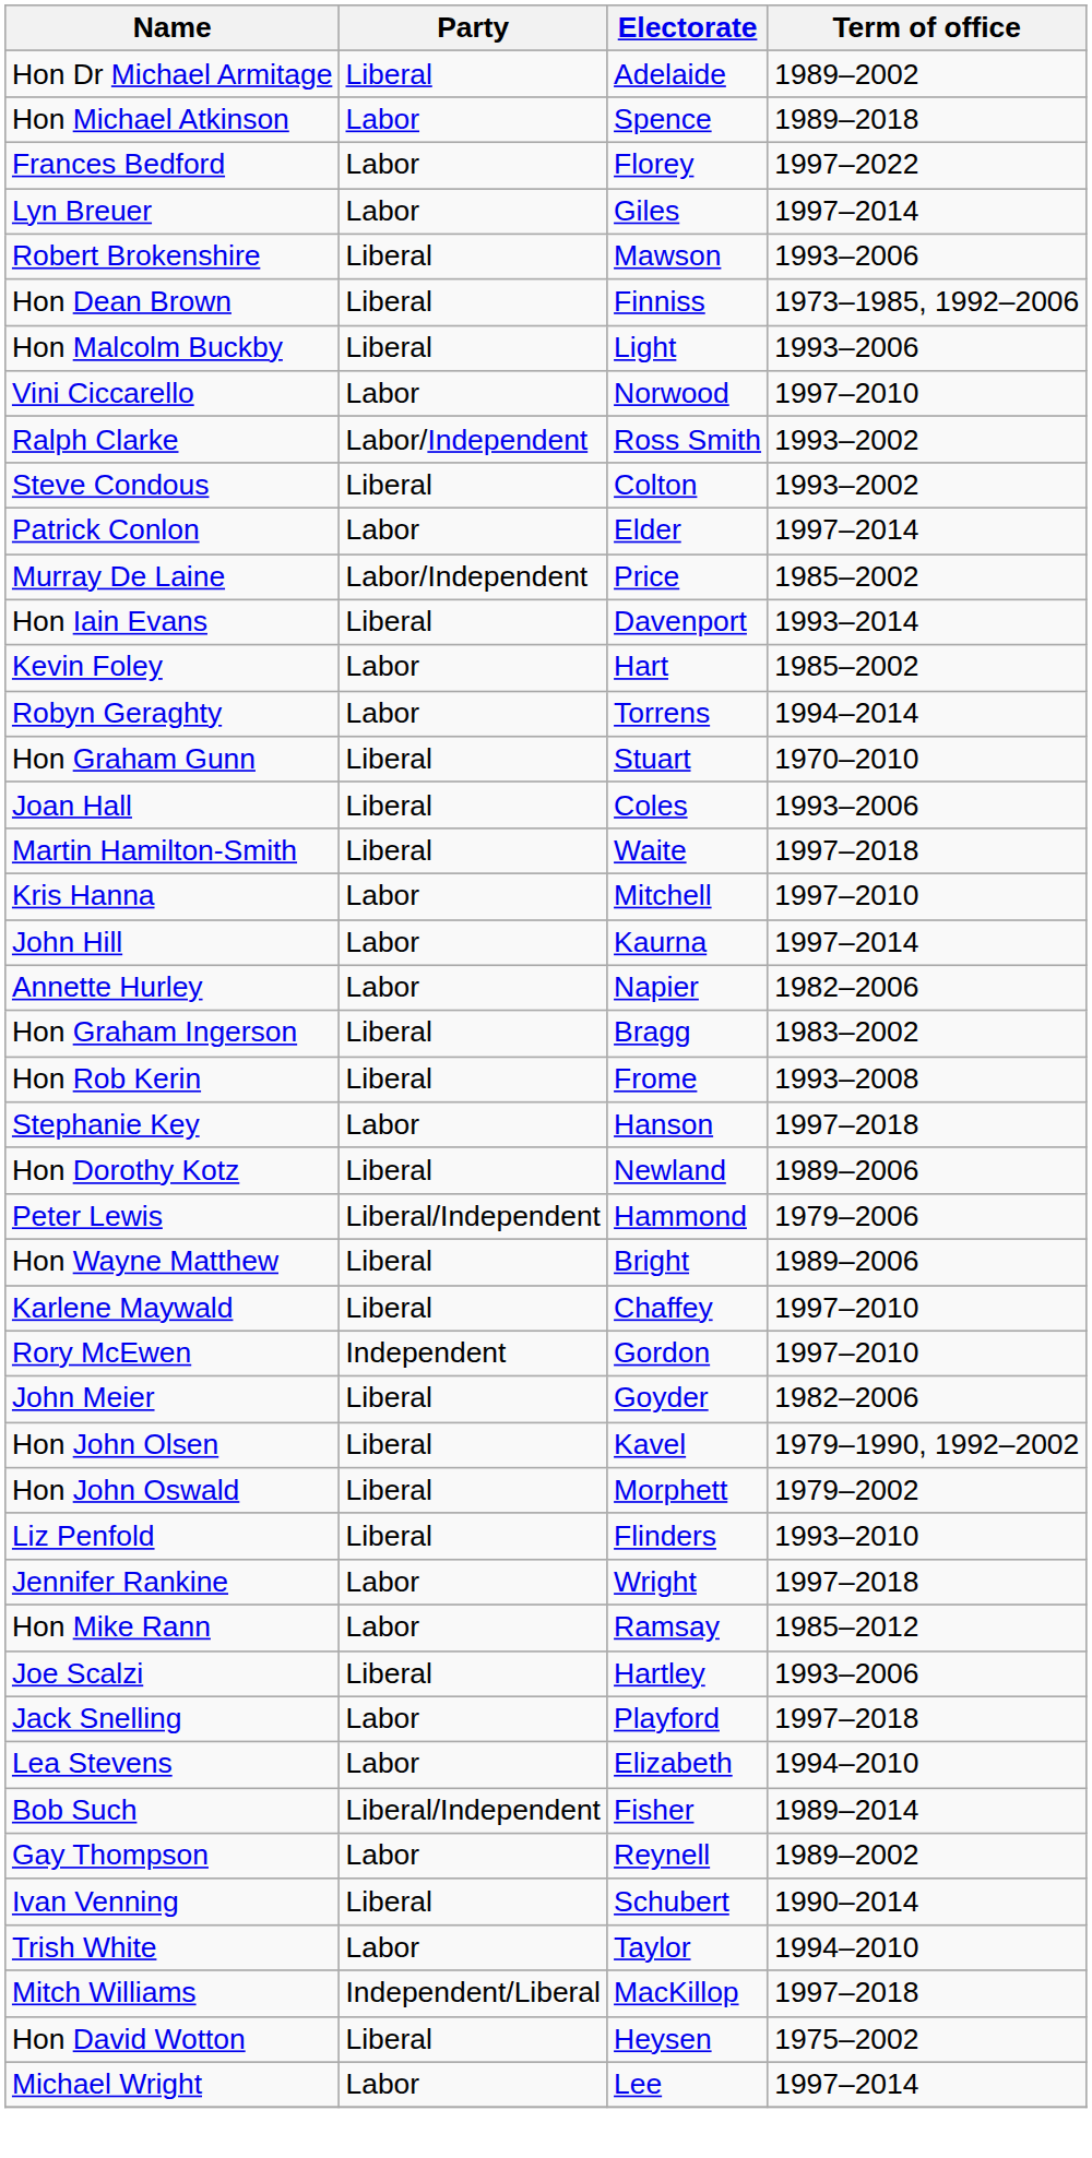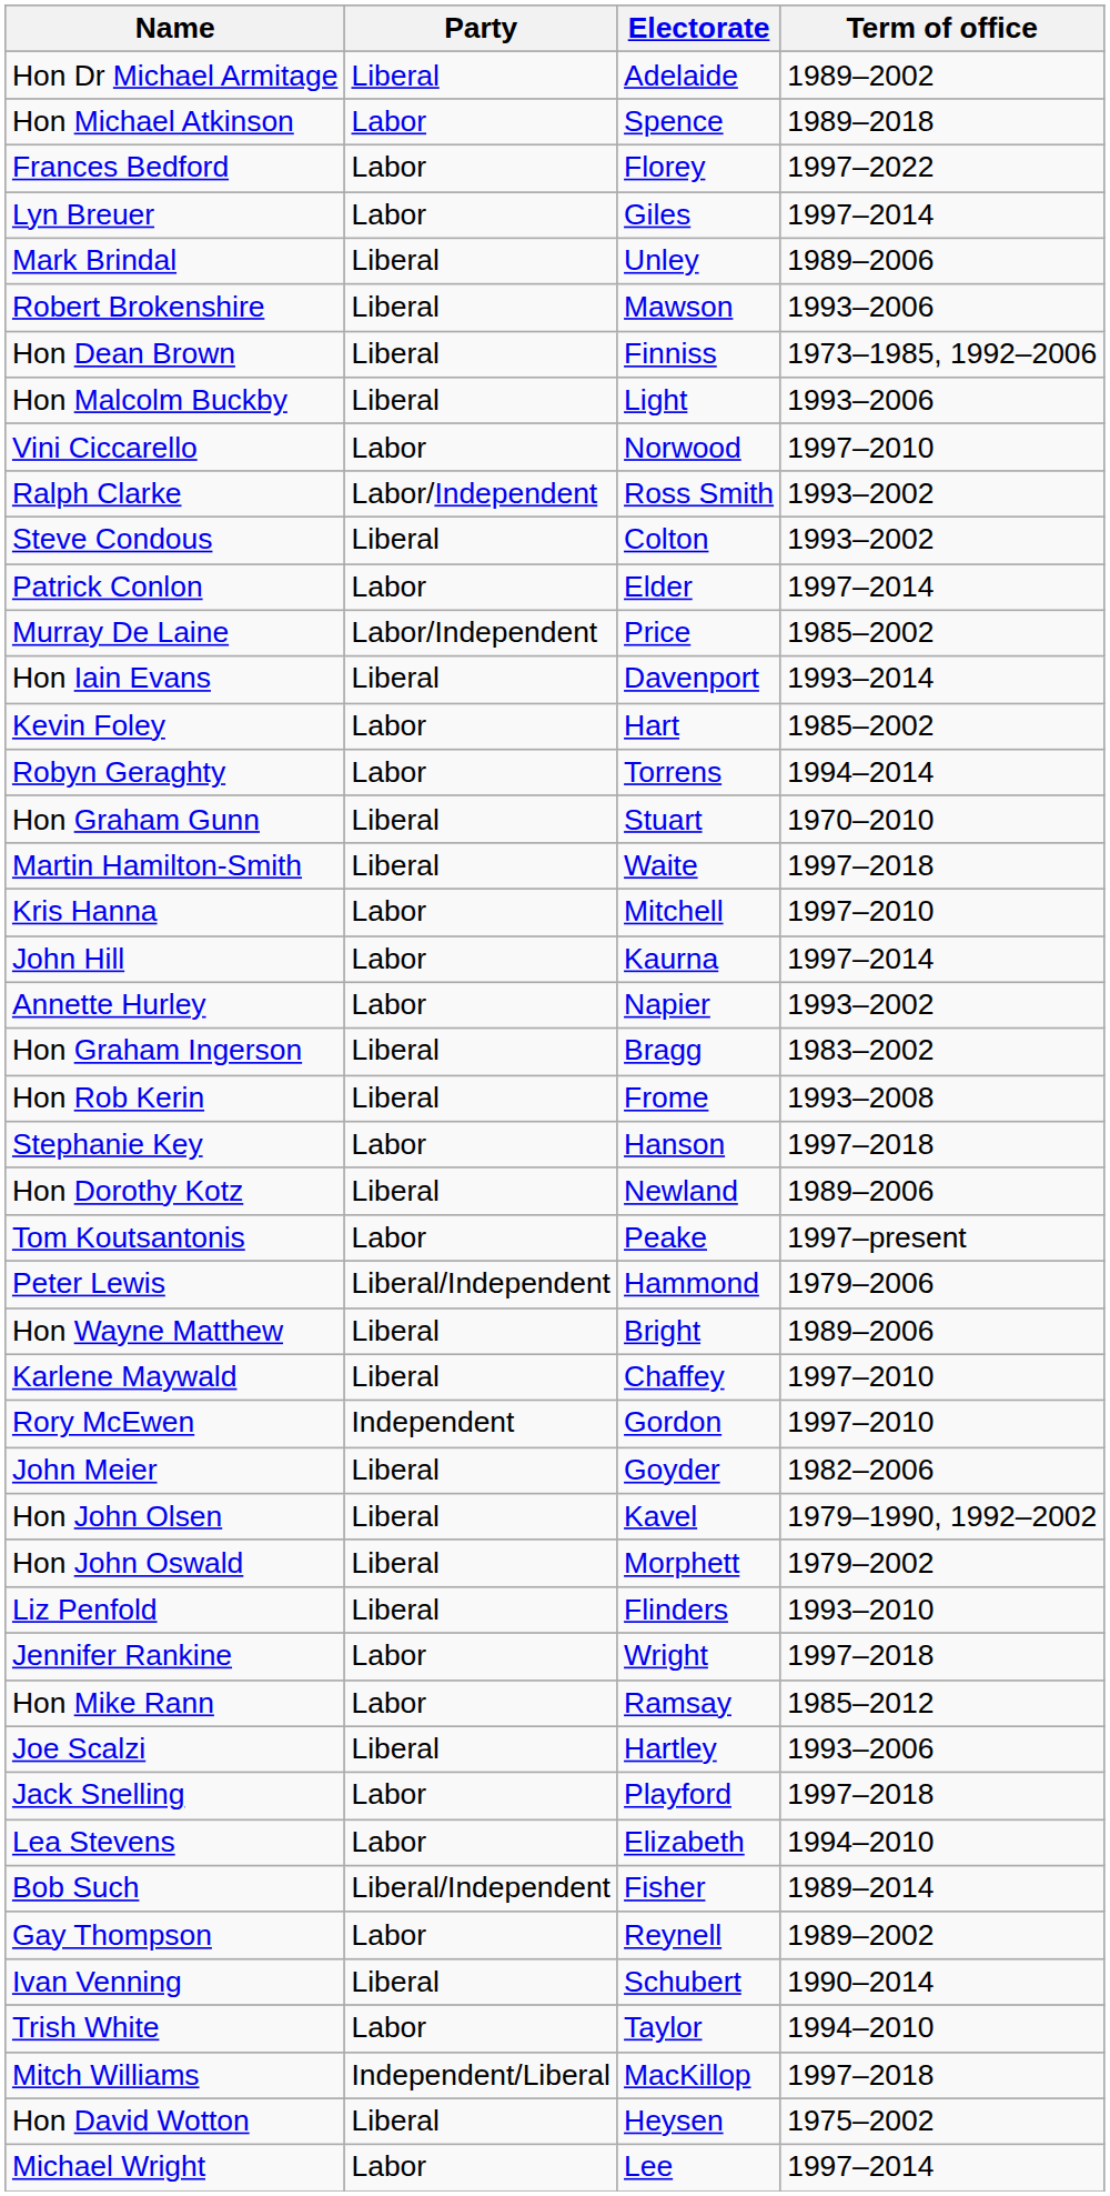 <table class="wikitable sortable">
 <tr>
 <th>Name</th>
 <th>Party</th>
 <th><a href='#'>Electorate</a></th>
 <th>Term of office</th>
 </tr>
 <tr>
 <td>Hon Dr <a href='#'>Michael Armitage</a></td>
 <td><a href='#'>Liberal</a></td>
 <td><a href='#'>Adelaide</a></td>
 <td>1989–2002</td>
 </tr>
 <tr>
 <td>Hon <a href='#'>Michael Atkinson</a></td>
 <td><a href='#'>Labor</a></td>
 <td><a href='#'>Spence</a></td>
 <td>1989–2018</td>
 </tr>
 <tr>
 <td><a href='#'>Frances Bedford</a></td>
 <td>Labor</td>
 <td><a href='#'>Florey</a></td>
 <td>1997–2022</td>
 </tr>
 <tr>
 <td><a href='#'>Lyn Breuer</a></td>
 <td>Labor</td>
 <td><a href='#'>Giles</a></td>
 <td>1997–2014</td>
+</tr>
+<tr>
+<td><a href='#'>Mark Brindal</a></td>
+<td>Liberal</td>
+<td><a href='#'>Unley</a></td>
+<td>1989–2006</td>
 </tr>
 <tr>
 <td><a href='#'>Robert Brokenshire</a></td>
 <td>Liberal</td>
 <td><a href='#'>Mawson</a></td>
 <td>1993–2006</td>
 </tr>
 <tr>
 <td>Hon <a href='#'>Dean Brown</a></td>
 <td>Liberal</td>
 <td><a href='#'>Finniss</a></td>
 <td>1973–1985, 1992–2006</td>
 </tr>
 <tr>
 <td>Hon <a href='#'>Malcolm Buckby</a></td>
 <td>Liberal</td>
 <td><a href='#'>Light</a></td>
 <td>1993–2006</td>
 </tr>
 <tr>
 <td><a href='#'>Vini Ciccarello</a></td>
 <td>Labor</td>
 <td><a href='#'>Norwood</a></td>
 <td>1997–2010</td>
 </tr>
 <tr>
 <td><a href='#'>Ralph Clarke</a></td>
 <td>Labor/<a href='#'>Independent</a> </td>
 <td><a href='#'>Ross Smith</a></td>
 <td>1993–2002</td>
 </tr>
 <tr>
 <td><a href='#'>Steve Condous</a></td>
 <td>Liberal</td>
 <td><a href='#'>Colton</a></td>
 <td>1993–2002</td>
 </tr>
 <tr>
 <td><a href='#'>Patrick Conlon</a></td>
 <td>Labor</td>
 <td><a href='#'>Elder</a></td>
 <td>1997–2014</td>
 </tr>
 <tr>
 <td><a href='#'>Murray De Laine</a></td>
 <td>Labor/Independent </td>
 <td><a href='#'>Price</a></td>
 <td>1985–2002</td>
 </tr>
 <tr>
 <td>Hon <a href='#'>Iain Evans</a></td>
 <td>Liberal</td>
 <td><a href='#'>Davenport</a></td>
 <td>1993–2014</td>
 </tr>
 <tr>
 <td><a href='#'>Kevin Foley</a></td>
 <td>Labor</td>
 <td><a href='#'>Hart</a></td>
 <td>1985–2002</td>
 </tr>
 <tr>
 <td><a href='#'>Robyn Geraghty</a></td>
 <td>Labor</td>
 <td><a href='#'>Torrens</a></td>
 <td>1994–2014</td>
 </tr>
 <tr>
 <td>Hon <a href='#'>Graham Gunn</a></td>
 <td>Liberal</td>
 <td><a href='#'>Stuart</a></td>
 <td>1970–2010</td>
 </tr>
 <tr>
-<td><a href='#'>Joan Hall</a></td>
-<td>Liberal</td>
-<td><a href='#'>Coles</a></td>
-<td>1993–2006</td>
-</tr>
-<tr>
 <td><a href='#'>Martin Hamilton-Smith</a></td>
 <td>Liberal</td>
 <td><a href='#'>Waite</a></td>
 <td>1997–2018</td>
 </tr>
 <tr>
 <td><a href='#'>Kris Hanna</a></td>
 <td>Labor</td>
 <td><a href='#'>Mitchell</a></td>
 <td>1997–2010</td>
 </tr>
 <tr>
 <td><a href='#'>John Hill</a></td>
 <td>Labor</td>
 <td><a href='#'>Kaurna</a></td>
 <td>1997–2014</td>
 </tr>
 <tr>
 <td><a href='#'>Annette Hurley</a></td>
 <td>Labor</td>
 <td><a href='#'>Napier</a></td>
-<td>1982–2006</td>
+<td>1993–2002</td>
 </tr>
 <tr>
 <td>Hon <a href='#'>Graham Ingerson</a></td>
 <td>Liberal</td>
 <td><a href='#'>Bragg</a></td>
 <td>1983–2002</td>
 </tr>
 <tr>
 <td>Hon <a href='#'>Rob Kerin</a></td>
 <td>Liberal</td>
 <td><a href='#'>Frome</a></td>
 <td>1993–2008</td>
 </tr>
 <tr>
 <td><a href='#'>Stephanie Key</a></td>
 <td>Labor</td>
 <td><a href='#'>Hanson</a></td>
 <td>1997–2018</td>
 </tr>
 <tr>
 <td>Hon <a href='#'>Dorothy Kotz</a></td>
 <td>Liberal</td>
 <td><a href='#'>Newland</a></td>
 <td>1989–2006</td>
+</tr>
+<tr>
+<td><a href='#'>Tom Koutsantonis</a></td>
+<td>Labor</td>
+<td><a href='#'>Peake</a></td>
+<td>1997–present</td>
 </tr>
 <tr>
 <td><a href='#'>Peter Lewis</a></td>
 <td>Liberal/Independent </td>
 <td><a href='#'>Hammond</a></td>
 <td>1979–2006</td>
 </tr>
 <tr>
 <td>Hon <a href='#'>Wayne Matthew</a></td>
 <td>Liberal</td>
 <td><a href='#'>Bright</a></td>
 <td>1989–2006</td>
 </tr>
 <tr>
 <td><a href='#'>Karlene Maywald</a></td>
 <td>Liberal</td>
 <td><a href='#'>Chaffey</a></td>
 <td>1997–2010</td>
 </tr>
 <tr>
 <td><a href='#'>Rory McEwen</a></td>
 <td>Independent</td>
 <td><a href='#'>Gordon</a></td>
 <td>1997–2010</td>
 </tr>
 <tr>
 <td><a href='#'>John Meier</a></td>
 <td>Liberal</td>
 <td><a href='#'>Goyder</a></td>
 <td>1982–2006</td>
 </tr>
 <tr>
 <td>Hon <a href='#'>John Olsen</a></td>
 <td>Liberal</td>
 <td><a href='#'>Kavel</a></td>
 <td>1979–1990, 1992–2002</td>
 </tr>
 <tr>
 <td>Hon <a href='#'>John Oswald</a></td>
 <td>Liberal</td>
 <td><a href='#'>Morphett</a></td>
 <td>1979–2002</td>
 </tr>
 <tr>
 <td><a href='#'>Liz Penfold</a></td>
 <td>Liberal</td>
 <td><a href='#'>Flinders</a></td>
 <td>1993–2010</td>
 </tr>
 <tr>
 <td><a href='#'>Jennifer Rankine</a></td>
 <td>Labor</td>
 <td><a href='#'>Wright</a></td>
 <td>1997–2018</td>
 </tr>
 <tr>
 <td>Hon <a href='#'>Mike Rann</a></td>
 <td>Labor</td>
 <td><a href='#'>Ramsay</a></td>
 <td>1985–2012</td>
 </tr>
 <tr>
 <td><a href='#'>Joe Scalzi</a></td>
 <td>Liberal</td>
 <td><a href='#'>Hartley</a></td>
 <td>1993–2006</td>
 </tr>
 <tr>
 <td><a href='#'>Jack Snelling</a></td>
 <td>Labor</td>
 <td><a href='#'>Playford</a></td>
 <td>1997–2018</td>
 </tr>
 <tr>
 <td><a href='#'>Lea Stevens</a></td>
 <td>Labor</td>
 <td><a href='#'>Elizabeth</a></td>
 <td>1994–2010</td>
 </tr>
 <tr>
 <td><a href='#'>Bob Such</a></td>
 <td>Liberal/Independent </td>
 <td><a href='#'>Fisher</a></td>
 <td>1989–2014</td>
 </tr>
 <tr>
 <td><a href='#'>Gay Thompson</a></td>
 <td>Labor</td>
 <td><a href='#'>Reynell</a></td>
 <td>1989–2002</td>
 </tr>
 <tr>
 <td><a href='#'>Ivan Venning</a></td>
 <td>Liberal</td>
 <td><a href='#'>Schubert</a></td>
 <td>1990–2014</td>
 </tr>
 <tr>
 <td><a href='#'>Trish White</a></td>
 <td>Labor</td>
 <td><a href='#'>Taylor</a></td>
 <td>1994–2010</td>
 </tr>
 <tr>
 <td><a href='#'>Mitch Williams</a></td>
 <td>Independent/Liberal </td>
 <td><a href='#'>MacKillop</a></td>
 <td>1997–2018</td>
 </tr>
 <tr>
 <td>Hon <a href='#'>David Wotton</a></td>
 <td>Liberal</td>
 <td><a href='#'>Heysen</a></td>
 <td>1975–2002</td>
 </tr>
 <tr>
 <td><a href='#'>Michael Wright</a></td>
 <td>Labor</td>
 <td><a href='#'>Lee</a></td>
 <td>1997–2014</td>
 </tr>
 <tr>
 </tr>
 </table>
